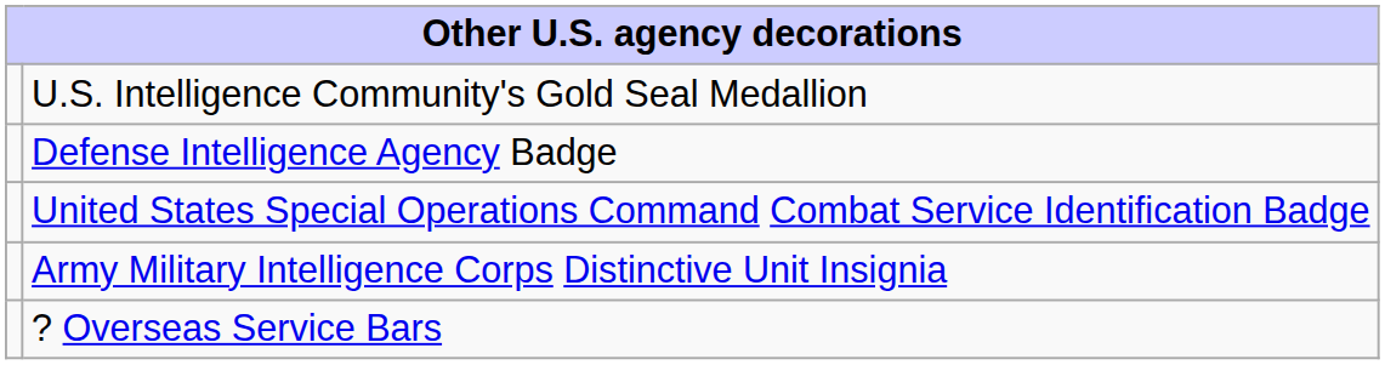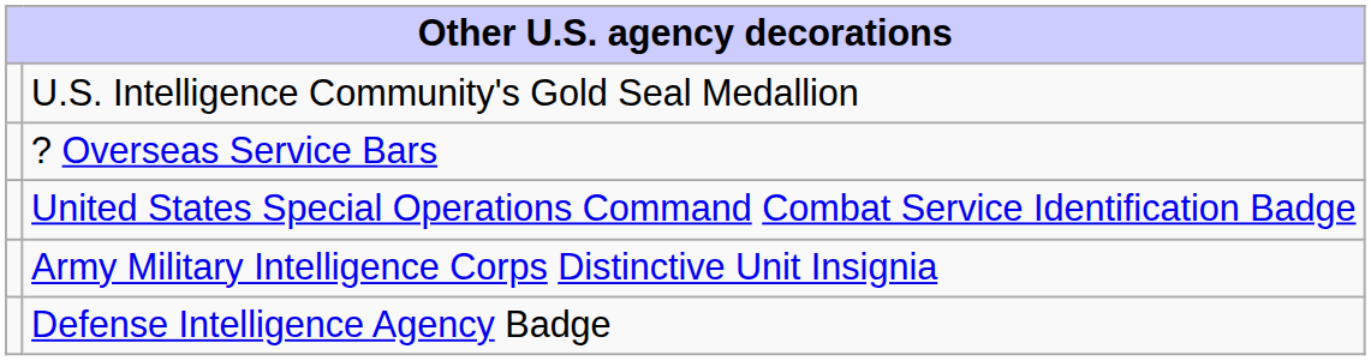 <table class="wikitable">
 <tr style="background:#ccf; text-align:center;">
 <td colspan=2><strong>Other U.S. agency decorations</strong></td>
 </tr>
 <tr>
 <td></td>
 <td>U.S. Intelligence Community's Gold Seal Medallion</td>
 </tr>
 <tr>
 <td></td>
-<td><a href='#'>Defense Intelligence Agency</a> Badge</td>
+<td>? <a href='#'>Overseas Service Bars</a></td>
 </tr>
 <tr>
 <td></td>
 <td><a href='#'>United States Special Operations Command</a> <a href='#'>Combat Service Identification Badge</a></td>
 </tr>
 <tr>
 <td></td>
 <td><a href='#'>Army Military Intelligence Corps</a> <a href='#'>Distinctive Unit Insignia</a></td>
 </tr>
 <tr>
 <td></td>
-<td>? <a href='#'>Overseas Service Bars</a></td>
+<td><a href='#'>Defense Intelligence Agency</a> Badge</td>
 </tr>
 </table>
